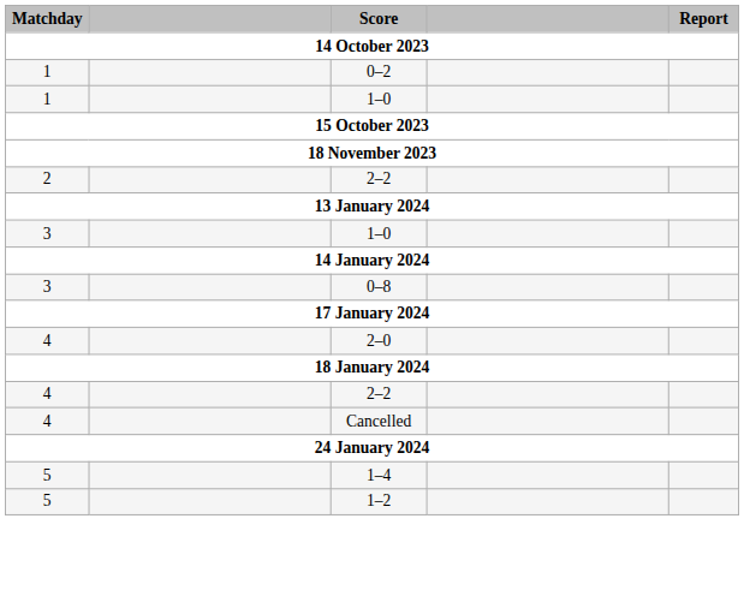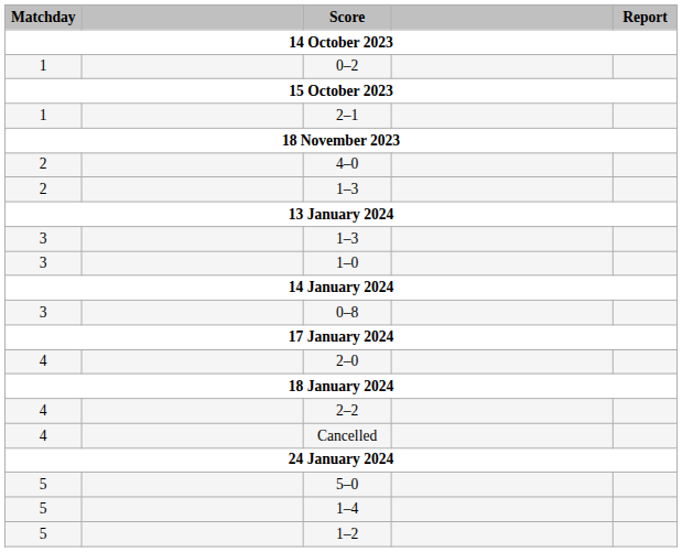 <table class="wikitable" style="width: 650px; background:WhiteSmoke; text-align:center; font-size:90%">
 <tr>
 <td scope="col" style="width:  7.50%; background:silver;"><strong>Matchday</strong></td>
 <td scope="col" style="width: 30.00%; background:silver;"></td>
 <td scope="col" style="width: 12.00%; background:silver;"><strong>Score</strong></td>
 <td scope="col" style="width: 30.00%; background:silver;"></td>
 <td scope="col" style="width:  7.50%; background:silver;"><strong> Report </strong></td>
 </tr>
 <tr>
 <td colspan="5" style= background:White align=center><strong>14 October 2023</strong></td>
 </tr>
 <tr>
 <td>1</td>
 <td></td>
 <td>0–2</td>
 <td></td>
 <td> </td>
 </tr>
 <tr>
+<td colspan="5" style= background:White align=center><strong>15 October 2023</strong></td>
+</tr>
+<tr>
 <td>1</td>
 <td></td>
-<td>1–0</td>
+<td>2–1</td>
 <td></td>
 <td> </td>
-</tr>
-<tr>
-<td colspan="5" style= background:White align=center><strong>15 October 2023</strong></td>
 </tr>
 <tr>
 <td colspan="5" style= background:White align=center><strong>18 November 2023</strong></td>
 </tr>
 <tr>
 <td>2</td>
 <td></td>
-<td>2–2</td>
+<td>4–0</td>
+<td></td>
+<td> </td>
+</tr>
+<tr>
+<td>2</td>
+<td></td>
+<td>1–3</td>
 <td></td>
 <td> </td>
 </tr>
 <tr>
 <td colspan="5" style= background:White align=center><strong>13 January 2024</strong></td>
+</tr>
+<tr>
+<td>3</td>
+<td></td>
+<td>1–3</td>
+<td></td>
+<td> </td>
 </tr>
 <tr>
 <td>3</td>
 <td></td>
 <td>1–0</td>
 <td></td>
 <td> </td>
 </tr>
 <tr>
 <td colspan="5" style= background:White align=center><strong>14 January 2024</strong></td>
 </tr>
 <tr>
 <td>3</td>
 <td></td>
 <td>0–8</td>
 <td></td>
 <td> </td>
 </tr>
 <tr>
 <td colspan="5" style= background:White align=center><strong>17 January 2024</strong></td>
 </tr>
 <tr>
 <td>4</td>
 <td></td>
 <td>2–0</td>
 <td></td>
 <td> </td>
 </tr>
 <tr>
 <td colspan="5" style= background:White align=center><strong>18 January 2024</strong></td>
 </tr>
 <tr>
 <td>4</td>
 <td></td>
 <td>2–2</td>
 <td></td>
 <td> </td>
 </tr>
 <tr>
 <td>4</td>
 <td></td>
 <td>Cancelled</td>
 <td></td>
 <td> </td>
 </tr>
 <tr>
 <td colspan="5" style= background:White align=center><strong>24 January 2024</strong></td>
 </tr>
 <tr>
 <td>5</td>
 <td></td>
+<td>5–0</td>
+<td></td>
+<td> </td>
+</tr>
+<tr>
+<td>5</td>
+<td></td>
 <td>1–4</td>
 <td></td>
 <td> </td>
 </tr>
 <tr>
 <td>5</td>
 <td></td>
 <td>1–2</td>
 <td></td>
 <td> </td>
 </tr>
 </table>
